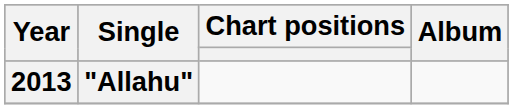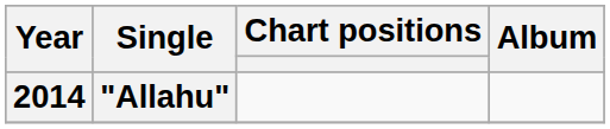 <table class="wikitable plainrowheaders" style="text-align:center;">
 <tr>
 <th scope="col" rowspan="2">Year</th>
 <th scope="col" rowspan="2">Single</th>
 <th scope="col">Chart positions</th>
 <th scope="col" rowspan="2">Album</th>
 </tr>
 <tr>
 <th></th>
 </tr>
 <tr>
-<th scope="row">2013</th>
+<th scope="row">2014</th>
 <th scope="row">"Allahu"</th>
 <td></td>
 <td></td>
 </tr>
 <tr>
 </tr>
 </table>
